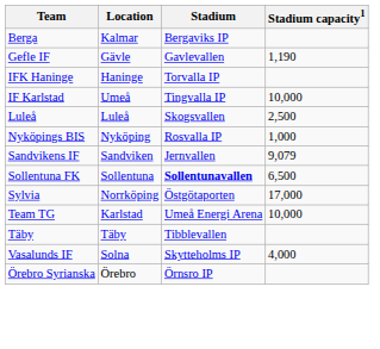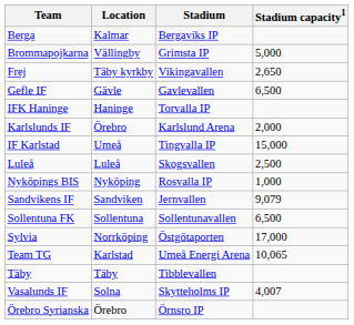 <table class="wikitable sortable" border="1">
 <tr>
 <th>Team</th>
 <th>Location</th>
 <th>Stadium</th>
 <th>Stadium capacity<sup>1</sup></th>
 </tr>
 <tr>
 <td><a href='#'>Berga</a></td>
 <td><a href='#'>Kalmar</a></td>
 <td><a href='#'>Bergaviks IP</a></td>
 <td></td>
 </tr>
 <tr>
+<td><a href='#'>Brommapojkarna</a></td>
+<td><a href='#'>Vällingby</a></td>
+<td><a href='#'>Grimsta IP</a></td>
+<td>5,000</td>
+</tr>
+<tr>
+<td><a href='#'>Frej</a></td>
+<td><a href='#'>Täby kyrkby</a></td>
+<td><a href='#'>Vikingavallen</a></td>
+<td>2,650</td>
+</tr>
+<tr>
 <td><a href='#'>Gefle IF</a></td>
 <td><a href='#'>Gävle</a></td>
 <td><a href='#'>Gavlevallen</a></td>
-<td>1,190</td>
+<td>6,500</td>
 </tr>
 <tr>
 <td><a href='#'>IFK Haninge</a></td>
 <td><a href='#'>Haninge</a></td>
 <td><a href='#'>Torvalla IP</a></td>
 <td></td>
 </tr>
 <tr>
+<td><a href='#'>Karlslunds IF</a></td>
+<td><a href='#'>Örebro</a></td>
+<td><a href='#'>Karlslund Arena</a></td>
+<td>2,000</td>
+</tr>
+<tr>
 <td><a href='#'>IF Karlstad</a></td>
 <td><a href='#'>Umeå</a></td>
 <td><a href='#'>Tingvalla IP</a></td>
-<td>10,000</td>
+<td>15,000</td>
 </tr>
 <tr>
 <td><a href='#'>Luleå</a></td>
 <td><a href='#'>Luleå</a></td>
 <td><a href='#'>Skogsvallen</a></td>
 <td>2,500</td>
 </tr>
 <tr>
 <td><a href='#'>Nyköpings BIS</a></td>
 <td><a href='#'>Nyköping</a></td>
 <td><a href='#'>Rosvalla IP</a></td>
 <td>1,000</td>
 </tr>
 <tr>
 <td><a href='#'>Sandvikens IF</a></td>
 <td><a href='#'>Sandviken</a></td>
 <td><a href='#'>Jernvallen</a></td>
 <td>9,079</td>
 </tr>
 <tr>
 <td><a href='#'>Sollentuna FK</a></td>
 <td><a href='#'>Sollentuna</a></td>
-<td><strong><a href='#'>Sollentunavallen</a></strong></td>
+<td><a href='#'>Sollentunavallen</a></td>
 <td>6,500</td>
 </tr>
 <tr>
 <td><a href='#'>Sylvia</a></td>
 <td><a href='#'>Norrköping</a></td>
 <td><a href='#'>Östgötaporten</a></td>
 <td>17,000</td>
 </tr>
 <tr>
 <td><a href='#'>Team TG</a></td>
 <td><a href='#'>Karlstad</a></td>
 <td><a href='#'>Umeå Energi Arena</a></td>
-<td>10,000</td>
+<td>10,065</td>
 </tr>
 <tr>
 <td><a href='#'>Täby</a></td>
 <td><a href='#'>Täby</a></td>
 <td><a href='#'>Tibblevallen</a></td>
 <td></td>
 </tr>
 <tr>
 <td><a href='#'>Vasalunds IF</a></td>
 <td><a href='#'>Solna</a></td>
 <td><a href='#'>Skytteholms IP</a></td>
-<td>4,000</td>
+<td>4,007</td>
 </tr>
 <tr>
 <td><a href='#'>Örebro Syrianska</a></td>
 <td>Örebro</td>
 <td><a href='#'>Örnsro IP</a></td>
 <td></td>
 </tr>
 </table>
